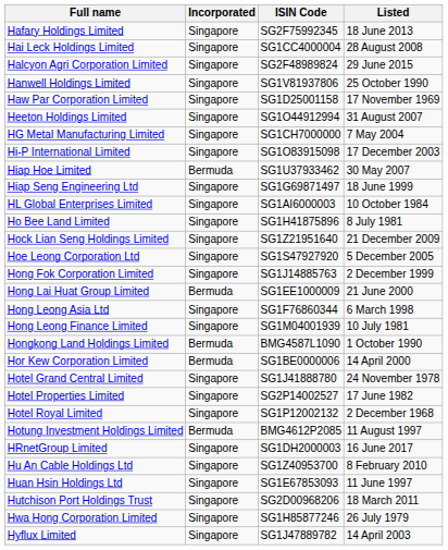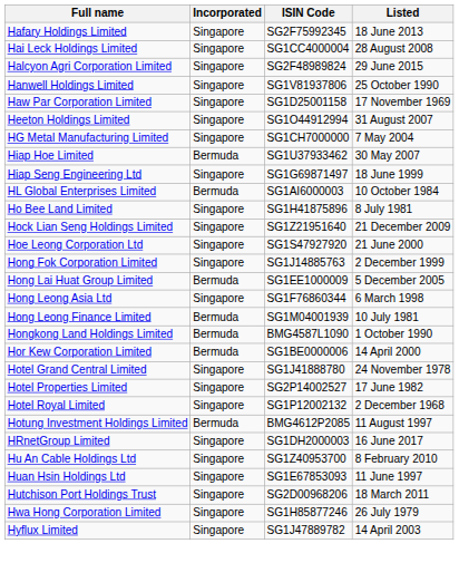 <table class="wikitable">
 <tr>
 <th>Full name</th>
 <th>Incorporated</th>
 <th>ISIN Code</th>
 <th>Listed</th>
 </tr>
 <tr>
 <td><a href='#'>Hafary Holdings Limited</a></td>
 <td>Singapore</td>
 <td>SG2F75992345</td>
 <td>18 June 2013</td>
 </tr>
 <tr>
 <td><a href='#'>Hai Leck Holdings Limited</a></td>
 <td>Singapore</td>
 <td>SG1CC4000004</td>
 <td>28 August 2008</td>
 </tr>
 <tr>
 <td><a href='#'>Halcyon Agri Corporation Limited</a></td>
 <td>Singapore</td>
 <td>SG2F48989824</td>
 <td>29 June 2015</td>
 </tr>
 <tr>
 <td><a href='#'>Hanwell Holdings Limited</a></td>
 <td>Singapore</td>
 <td>SG1V81937806</td>
 <td>25 October 1990</td>
 </tr>
 <tr>
 <td><a href='#'>Haw Par Corporation Limited</a></td>
 <td>Singapore</td>
 <td>SG1D25001158</td>
 <td>17 November 1969</td>
 </tr>
 <tr>
 <td><a href='#'>Heeton Holdings Limited</a></td>
 <td>Singapore</td>
 <td>SG1O44912994</td>
 <td>31 August 2007</td>
 </tr>
 <tr>
 <td><a href='#'>HG Metal Manufacturing Limited</a></td>
 <td>Singapore</td>
 <td>SG1CH7000000</td>
 <td>7 May 2004</td>
 </tr>
 <tr>
-<td><a href='#'>Hi-P International Limited</a></td>
-<td>Singapore</td>
-<td>SG1O83915098</td>
-<td>17 December 2003</td>
-</tr>
-<tr>
 <td><a href='#'>Hiap Hoe Limited</a></td>
 <td>Bermuda</td>
 <td>SG1U37933462</td>
 <td>30 May 2007</td>
 </tr>
 <tr>
 <td><a href='#'>Hiap Seng Engineering Ltd</a></td>
 <td>Singapore</td>
 <td>SG1G69871497</td>
 <td>18 June 1999</td>
 </tr>
 <tr>
 <td><a href='#'>HL Global Enterprises Limited</a></td>
-<td>Singapore</td>
+<td>Bermuda</td>
 <td>SG1AI6000003</td>
 <td>10 October 1984</td>
 </tr>
 <tr>
 <td><a href='#'>Ho Bee Land Limited</a></td>
 <td>Singapore</td>
 <td>SG1H41875896</td>
 <td>8 July 1981</td>
 </tr>
 <tr>
 <td><a href='#'>Hock Lian Seng Holdings Limited</a></td>
 <td>Singapore</td>
 <td>SG1Z21951640</td>
 <td>21 December 2009</td>
 </tr>
 <tr>
 <td><a href='#'>Hoe Leong Corporation Ltd</a></td>
 <td>Singapore</td>
 <td>SG1S47927920</td>
-<td>5 December 2005</td>
+<td>21 June 2000</td>
 </tr>
 <tr>
 <td><a href='#'>Hong Fok Corporation Limited</a></td>
 <td>Singapore</td>
 <td>SG1J14885763</td>
 <td>2 December 1999</td>
 </tr>
 <tr>
 <td><a href='#'>Hong Lai Huat Group Limited</a></td>
 <td>Bermuda</td>
 <td>SG1EE1000009</td>
-<td>21 June 2000</td>
+<td>5 December 2005</td>
 </tr>
 <tr>
 <td><a href='#'>Hong Leong Asia Ltd</a></td>
 <td>Singapore</td>
 <td>SG1F76860344</td>
 <td>6 March 1998</td>
 </tr>
 <tr>
 <td><a href='#'>Hong Leong Finance Limited</a></td>
-<td>Singapore</td>
+<td>Bermuda</td>
 <td>SG1M04001939</td>
 <td>10 July 1981</td>
 </tr>
 <tr>
 <td><a href='#'>Hongkong Land Holdings Limited</a></td>
 <td>Bermuda</td>
 <td>BMG4587L1090</td>
 <td>1 October 1990</td>
 </tr>
 <tr>
 <td><a href='#'>Hor Kew Corporation Limited</a></td>
 <td>Bermuda</td>
 <td>SG1BE0000006</td>
 <td>14 April 2000</td>
 </tr>
 <tr>
 <td><a href='#'>Hotel Grand Central Limited</a></td>
 <td>Singapore</td>
 <td>SG1J41888780</td>
 <td>24 November 1978</td>
 </tr>
 <tr>
 <td><a href='#'>Hotel Properties Limited</a></td>
 <td>Singapore</td>
 <td>SG2P14002527</td>
 <td>17 June 1982</td>
 </tr>
 <tr>
 <td><a href='#'>Hotel Royal Limited</a></td>
 <td>Singapore</td>
 <td>SG1P12002132</td>
 <td>2 December 1968</td>
 </tr>
 <tr>
 <td><a href='#'>Hotung Investment Holdings Limited</a></td>
 <td>Bermuda</td>
 <td>BMG4612P2085</td>
 <td>11 August 1997</td>
 </tr>
 <tr>
 <td><a href='#'>HRnetGroup Limited</a></td>
 <td>Singapore</td>
 <td>SG1DH2000003</td>
 <td>16 June 2017</td>
 </tr>
 <tr>
 <td><a href='#'>Hu An Cable Holdings Ltd</a></td>
 <td>Singapore</td>
 <td>SG1Z40953700</td>
 <td>8 February 2010</td>
 </tr>
 <tr>
 <td><a href='#'>Huan Hsin Holdings Ltd</a></td>
 <td>Singapore</td>
 <td>SG1E67853093</td>
 <td>11 June 1997</td>
 </tr>
 <tr>
 <td><a href='#'>Hutchison Port Holdings Trust</a></td>
 <td>Singapore</td>
 <td>SG2D00968206</td>
 <td>18 March 2011</td>
 </tr>
 <tr>
 <td><a href='#'>Hwa Hong Corporation Limited</a></td>
 <td>Singapore</td>
 <td>SG1H85877246</td>
 <td>26 July 1979</td>
 </tr>
 <tr>
 <td><a href='#'>Hyflux Limited</a></td>
 <td>Singapore</td>
 <td>SG1J47889782</td>
 <td>14 April 2003</td>
 </tr>
 </table>
